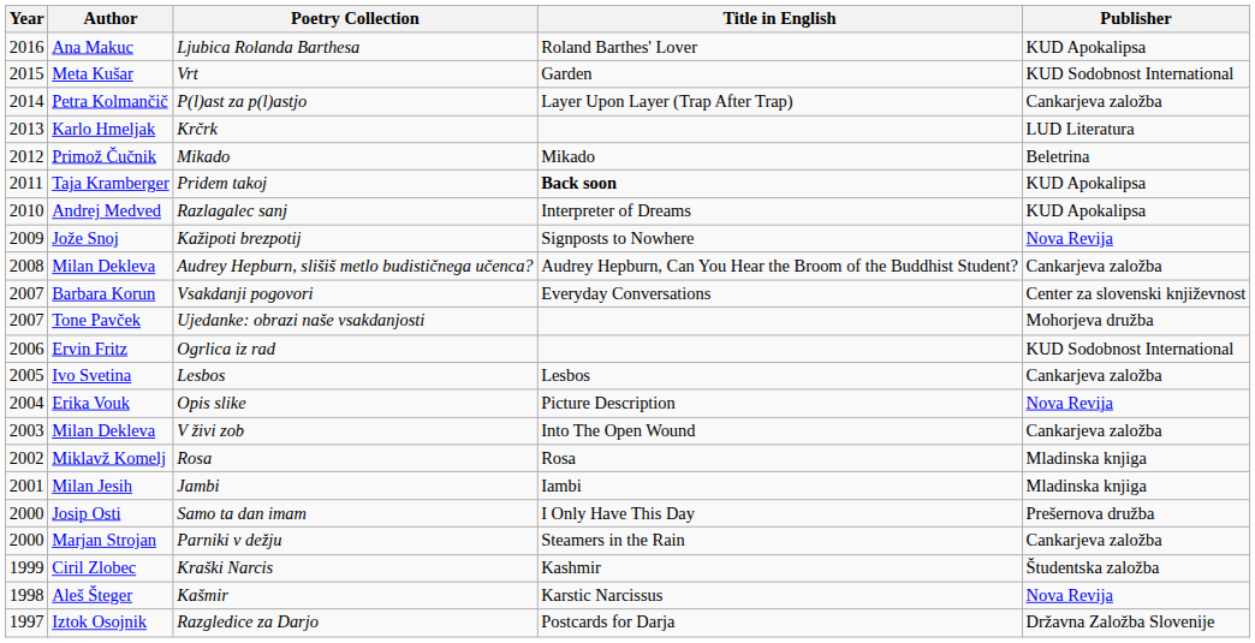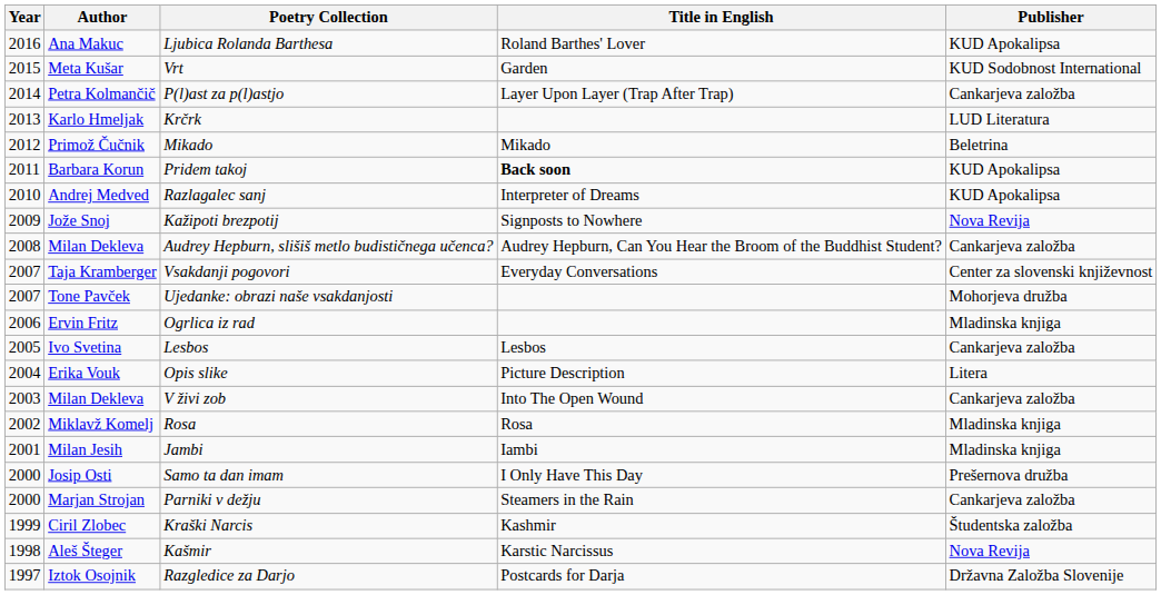 <table class="wikitable sortable">
 <tr>
 <th>Year</th>
 <th>Author</th>
 <th>Poetry Collection</th>
 <th>Title in English</th>
 <th>Publisher</th>
 </tr>
 <tr>
 <td>2016</td>
 <td><a href='#'>Ana Makuc</a></td>
 <td><em>Ljubica Rolanda Barthesa</em></td>
 <td>Roland Barthes' Lover</td>
 <td>KUD Apokalipsa</td>
 </tr>
 <tr>
 <td>2015</td>
 <td><a href='#'>Meta Kušar</a></td>
 <td><em>Vrt</em></td>
 <td>Garden</td>
 <td>KUD Sodobnost International</td>
 </tr>
 <tr>
 <td>2014</td>
 <td><a href='#'>Petra Kolmančič</a></td>
 <td><em>P(l)ast za p(l)astjo</em></td>
 <td>Layer Upon Layer (Trap After Trap)</td>
 <td>Cankarjeva založba</td>
 </tr>
 <tr>
 <td>2013</td>
 <td><a href='#'>Karlo Hmeljak</a></td>
 <td><em>Krčrk</em></td>
 <td></td>
 <td>LUD Literatura</td>
 </tr>
 <tr>
 <td>2012</td>
 <td><a href='#'>Primož Čučnik</a></td>
 <td><em>Mikado</em></td>
 <td>Mikado</td>
 <td>Beletrina</td>
 </tr>
 <tr>
 <td>2011</td>
-<td><a href='#'>Taja Kramberger</a></td>
+<td><a href='#'>Barbara Korun</a></td>
 <td><em>Pridem takoj</em></td>
 <td><strong>Back soon</strong></td>
 <td>KUD Apokalipsa</td>
 </tr>
 <tr>
 <td>2010</td>
 <td><a href='#'>Andrej Medved</a></td>
 <td><em>Razlagalec sanj</em></td>
 <td>Interpreter of Dreams</td>
 <td>KUD Apokalipsa</td>
 </tr>
 <tr>
 <td>2009</td>
 <td><a href='#'>Jože Snoj</a></td>
 <td><em>Kažipoti brezpotij</em></td>
 <td>Signposts to Nowhere</td>
 <td><a href='#'>Nova Revija</a></td>
 </tr>
 <tr>
 <td>2008</td>
 <td><a href='#'>Milan Dekleva</a></td>
 <td><em>Audrey Hepburn, slišiš metlo budističnega učenca?</em></td>
 <td>Audrey Hepburn, Can You Hear the Broom of the Buddhist Student?</td>
 <td>Cankarjeva založba</td>
 </tr>
 <tr>
 <td>2007</td>
-<td><a href='#'>Barbara Korun</a></td>
+<td><a href='#'>Taja Kramberger</a></td>
 <td><em>Vsakdanji pogovori</em></td>
 <td>Everyday Conversations</td>
 <td>Center za slovenski književnost</td>
 </tr>
 <tr>
 <td>2007</td>
 <td><a href='#'>Tone Pavček</a></td>
 <td><em>Ujedanke: obrazi naše vsakdanjosti</em></td>
 <td></td>
 <td>Mohorjeva družba</td>
 </tr>
 <tr>
 <td>2006</td>
 <td><a href='#'>Ervin Fritz</a></td>
 <td><em>Ogrlica iz rad</em></td>
 <td></td>
-<td>KUD Sodobnost International</td>
+<td>Mladinska knjiga</td>
 </tr>
 <tr>
 <td>2005</td>
 <td><a href='#'>Ivo Svetina</a></td>
 <td><em>Lesbos</em></td>
 <td>Lesbos</td>
 <td>Cankarjeva založba</td>
 </tr>
 <tr>
 <td>2004</td>
 <td><a href='#'>Erika Vouk</a></td>
 <td><em>Opis slike</em></td>
 <td>Picture Description</td>
-<td><a href='#'>Nova Revija</a></td>
+<td>Litera</td>
 </tr>
 <tr>
 <td>2003</td>
 <td><a href='#'>Milan Dekleva</a></td>
 <td><em>V živi zob</em></td>
 <td>Into The Open Wound</td>
 <td>Cankarjeva založba</td>
 </tr>
 <tr>
 <td>2002</td>
 <td><a href='#'>Miklavž Komelj</a></td>
 <td><em>Rosa</em></td>
 <td>Rosa</td>
 <td>Mladinska knjiga</td>
 </tr>
 <tr>
 <td>2001</td>
 <td><a href='#'>Milan Jesih</a></td>
 <td><em>Jambi</em></td>
 <td>Iambi</td>
 <td>Mladinska knjiga</td>
 </tr>
 <tr>
 <td>2000</td>
 <td><a href='#'>Josip Osti</a></td>
 <td><em>Samo ta dan imam</em></td>
 <td>I Only Have This Day</td>
 <td>Prešernova družba</td>
 </tr>
 <tr>
 <td>2000</td>
 <td><a href='#'>Marjan Strojan</a></td>
 <td><em>Parniki v dežju</em></td>
 <td>Steamers in the Rain</td>
 <td>Cankarjeva založba</td>
 </tr>
 <tr>
 <td>1999</td>
 <td><a href='#'>Ciril Zlobec</a></td>
 <td><em>Kraški Narcis</em></td>
 <td>Kashmir</td>
 <td>Študentska založba</td>
 </tr>
 <tr>
 <td>1998</td>
 <td><a href='#'>Aleš Šteger</a></td>
 <td><em>Kašmir</em></td>
 <td>Karstic Narcissus</td>
 <td><a href='#'>Nova Revija</a></td>
 </tr>
 <tr>
 <td>1997</td>
 <td><a href='#'>Iztok Osojnik</a></td>
 <td><em>Razgledice za Darjo</em></td>
 <td>Postcards for Darja</td>
 <td>Državna Založba Slovenije</td>
 </tr>
 </table>
